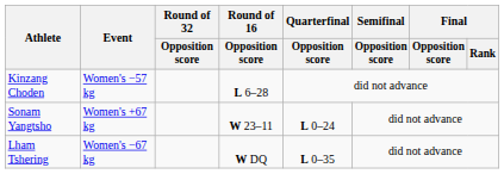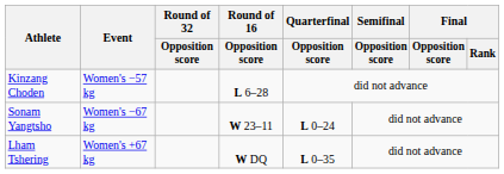 <table class=wikitable style=font-size:90%;text-align:center>
 <tr>
 <th rowspan=2>Athlete</th>
 <th rowspan=2>Event</th>
 <th>Round of 32</th>
 <th>Round of 16</th>
 <th>Quarterfinal</th>
 <th>Semifinal</th>
 <th colspan=2>Final</th>
 </tr>
 <tr style=font-size:95%>
 <th>Opposition<br>score</th>
 <th>Opposition<br>score</th>
 <th>Opposition<br>score</th>
 <th>Opposition<br>score</th>
 <th>Opposition<br>score</th>
 <th>Rank</th>
 </tr>
 <tr>
 <td align=left><a href='#'>Kinzang Choden</a></td>
 <td align=left><a href='#'>Women's −57 kg</a></td>
 <td></td>
 <td><br><strong>L</strong> 6–28</td>
 <td colspan=4>did not advance</td>
 </tr>
 <tr>
 <td align=left><a href='#'>Sonam Yangtsho</a></td>
-<td align=left><a href='#'>Women's +67 kg</a></td>
+<td align=left><a href='#'>Women's −67 kg</a></td>
 <td></td>
 <td><br><strong>W</strong> 23–11</td>
 <td><br><strong>L</strong> 0–24</td>
 <td colspan=3>did not advance</td>
 </tr>
 <tr>
 <td align=left><a href='#'>Lham Tshering</a></td>
-<td align=left><a href='#'>Women's −67 kg</a></td>
+<td align=left><a href='#'>Women's +67 kg</a></td>
 <td></td>
 <td><br><strong>W</strong> DQ</td>
 <td><br><strong>L</strong> 0–35</td>
 <td colspan=3>did not advance</td>
 </tr>
 </table>
